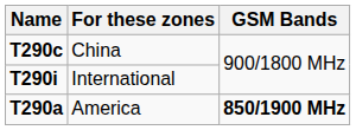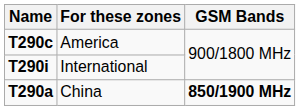 <table class="wikitable">
 <tr>
 <th>Name</th>
 <th>For these zones</th>
 <th>GSM Bands</th>
 </tr>
 <tr>
 <td><strong>T290c</strong></td>
-<td>China</td>
+<td>America</td>
 <td rowspan="2">900/1800 MHz</td>
 </tr>
 <tr>
 <td><strong>T290i</strong></td>
 <td>International</td>
 </tr>
 <tr>
 <td><strong>T290a</strong></td>
-<td>America</td>
+<td>China</td>
 <td><strong>850/1900 MHz</strong></td>
 </tr>
 </table>
